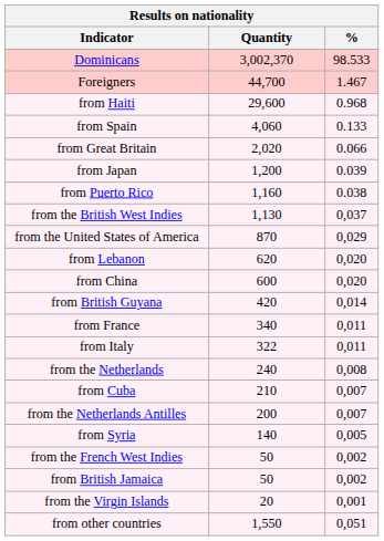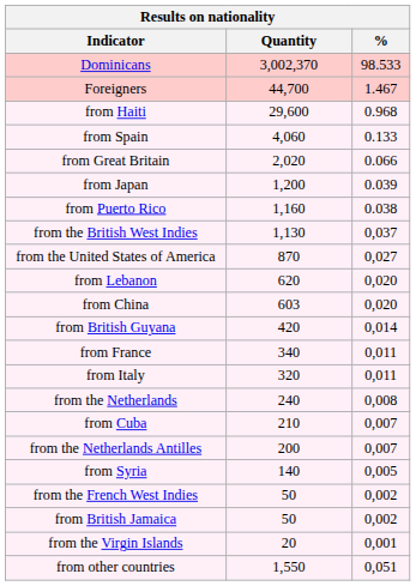 <table class="wikitable" id="cx103" style="text-align: center; margin-right: 8px; font-size: 85%; margin-bottom: 10px;" width="24%">
 <tr>
 <th colspan="8">Results on nationality</th>
 </tr>
 <tr>
 <th width="35%">Indicator</th>
 <th width="20%">Quantity</th>
 <th width="5%">%</th>
 </tr>
 <tr bgcolor="#FFCCCC">
 <td><a href='#'>Dominicans</a></td>
 <td align="center">3,002,370</td>
 <td align="center">98.533</td>
 </tr>
 <tr bgcolor="#FFCCCC">
 <td>Foreigners</td>
 <td align="center">44,700</td>
 <td align="center">1.467</td>
 </tr>
 <tr bgcolor="#FFF0F8">
 <td>from <a href='#'>Haiti</a></td>
 <td align="center">29,600</td>
 <td align="center">0.968</td>
 </tr>
 <tr bgcolor="#FFF0F8">
 <td>from Spain</td>
 <td align="center">4,060</td>
 <td align="center">0.133</td>
 </tr>
 <tr bgcolor="#FFF0F8">
 <td>from Great Britain</td>
 <td align="center">2,020</td>
 <td align="center">0.066</td>
 </tr>
 <tr bgcolor="#FFF0F8">
 <td>from Japan</td>
 <td align="center">1,200</td>
 <td align="center">0.039</td>
 </tr>
 <tr bgcolor="#FFF0F8">
 <td>from <a href='#'>Puerto Rico</a></td>
 <td align="center">1,160</td>
 <td align="center">0.038</td>
 </tr>
 <tr bgcolor="#FFF0F8">
 <td>from the <a href='#'>British West Indies</a></td>
 <td align="center">1,130</td>
 <td align="center">0,037</td>
 </tr>
 <tr bgcolor="#FFF0F8">
 <td>from the United States of America</td>
 <td align="center">870</td>
-<td align="center">0,029</td>
+<td align="center">0,027</td>
 </tr>
 <tr bgcolor="#FFF0F8">
 <td>from <a href='#'>Lebanon</a></td>
 <td align="center">620</td>
 <td align="center">0,020</td>
 </tr>
 <tr bgcolor="#FFF0F8">
 <td>from China</td>
-<td align="center">600</td>
+<td align="center">603</td>
 <td align="center">0,020</td>
 </tr>
 <tr bgcolor="#FFF0F8">
 <td>from <a href='#'>British Guyana</a></td>
 <td align="center">420</td>
 <td align="center">0,014</td>
 </tr>
 <tr bgcolor="#FFF0F8">
 <td>from France</td>
 <td align="center">340</td>
 <td align="center">0,011</td>
 </tr>
 <tr bgcolor="#FFF0F8">
 <td>from Italy</td>
-<td align="center">322</td>
+<td align="center">320</td>
 <td align="center">0,011</td>
 </tr>
 <tr bgcolor="#FFF0F8">
 <td>from the <a href='#'>Netherlands</a></td>
 <td align="center">240</td>
 <td align="center">0,008</td>
 </tr>
 <tr bgcolor="#FFF0F8">
 <td>from <a href='#'>Cuba</a></td>
 <td align="center">210</td>
 <td align="center">0,007</td>
 </tr>
 <tr bgcolor="#FFF0F8">
 <td>from the <a href='#'>Netherlands Antilles</a></td>
 <td align="center">200</td>
 <td align="center">0,007</td>
 </tr>
 <tr bgcolor="#FFF0F8">
 <td>from <a href='#'>Syria</a></td>
 <td align="center">140</td>
 <td align="center">0,005</td>
 </tr>
 <tr bgcolor="#FFF0F8">
 <td>from the <a href='#'>French West Indies</a></td>
 <td align="center">50</td>
 <td align="center">0,002</td>
 </tr>
 <tr bgcolor="#FFF0F8">
 <td>from <a href='#'>British Jamaica</a></td>
 <td align="center">50</td>
 <td align="center">0,002</td>
 </tr>
 <tr bgcolor="#FFF0F8">
 <td>from the <a href='#'>Virgin Islands</a></td>
 <td align="center">20</td>
 <td align="center">0,001</td>
 </tr>
 <tr bgcolor="#FFF0F8">
 <td>from other countries</td>
 <td align="center">1,550</td>
 <td align="center">0,051</td>
 </tr>
 </table>
